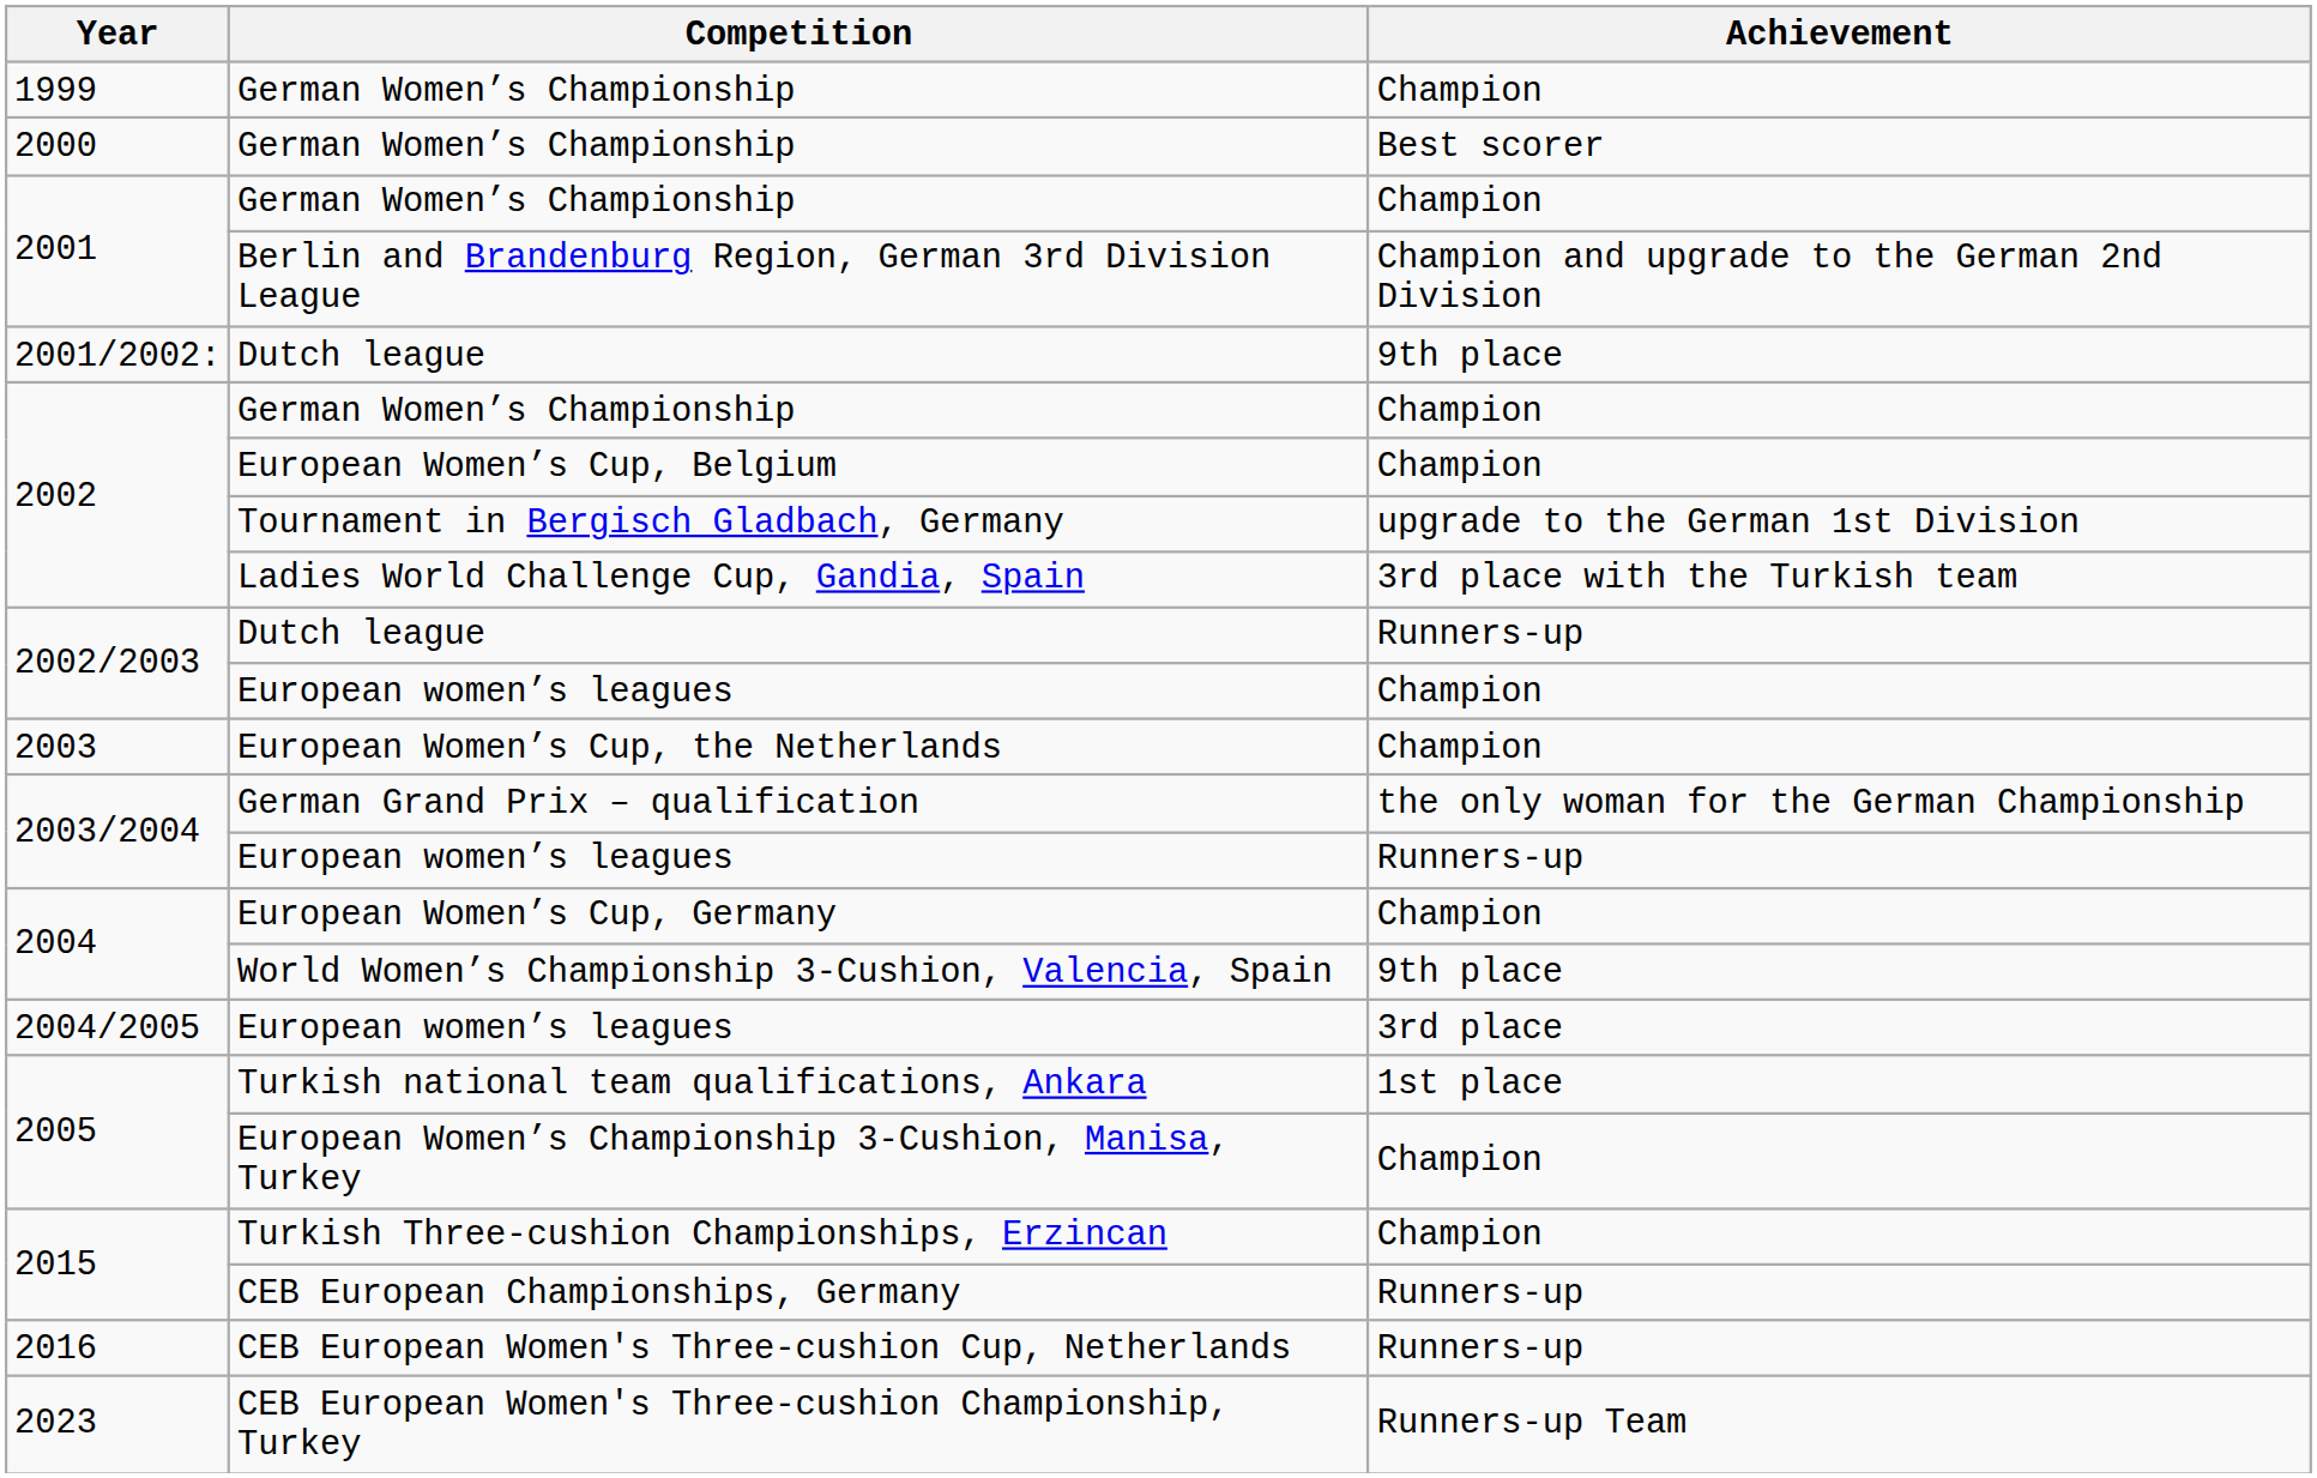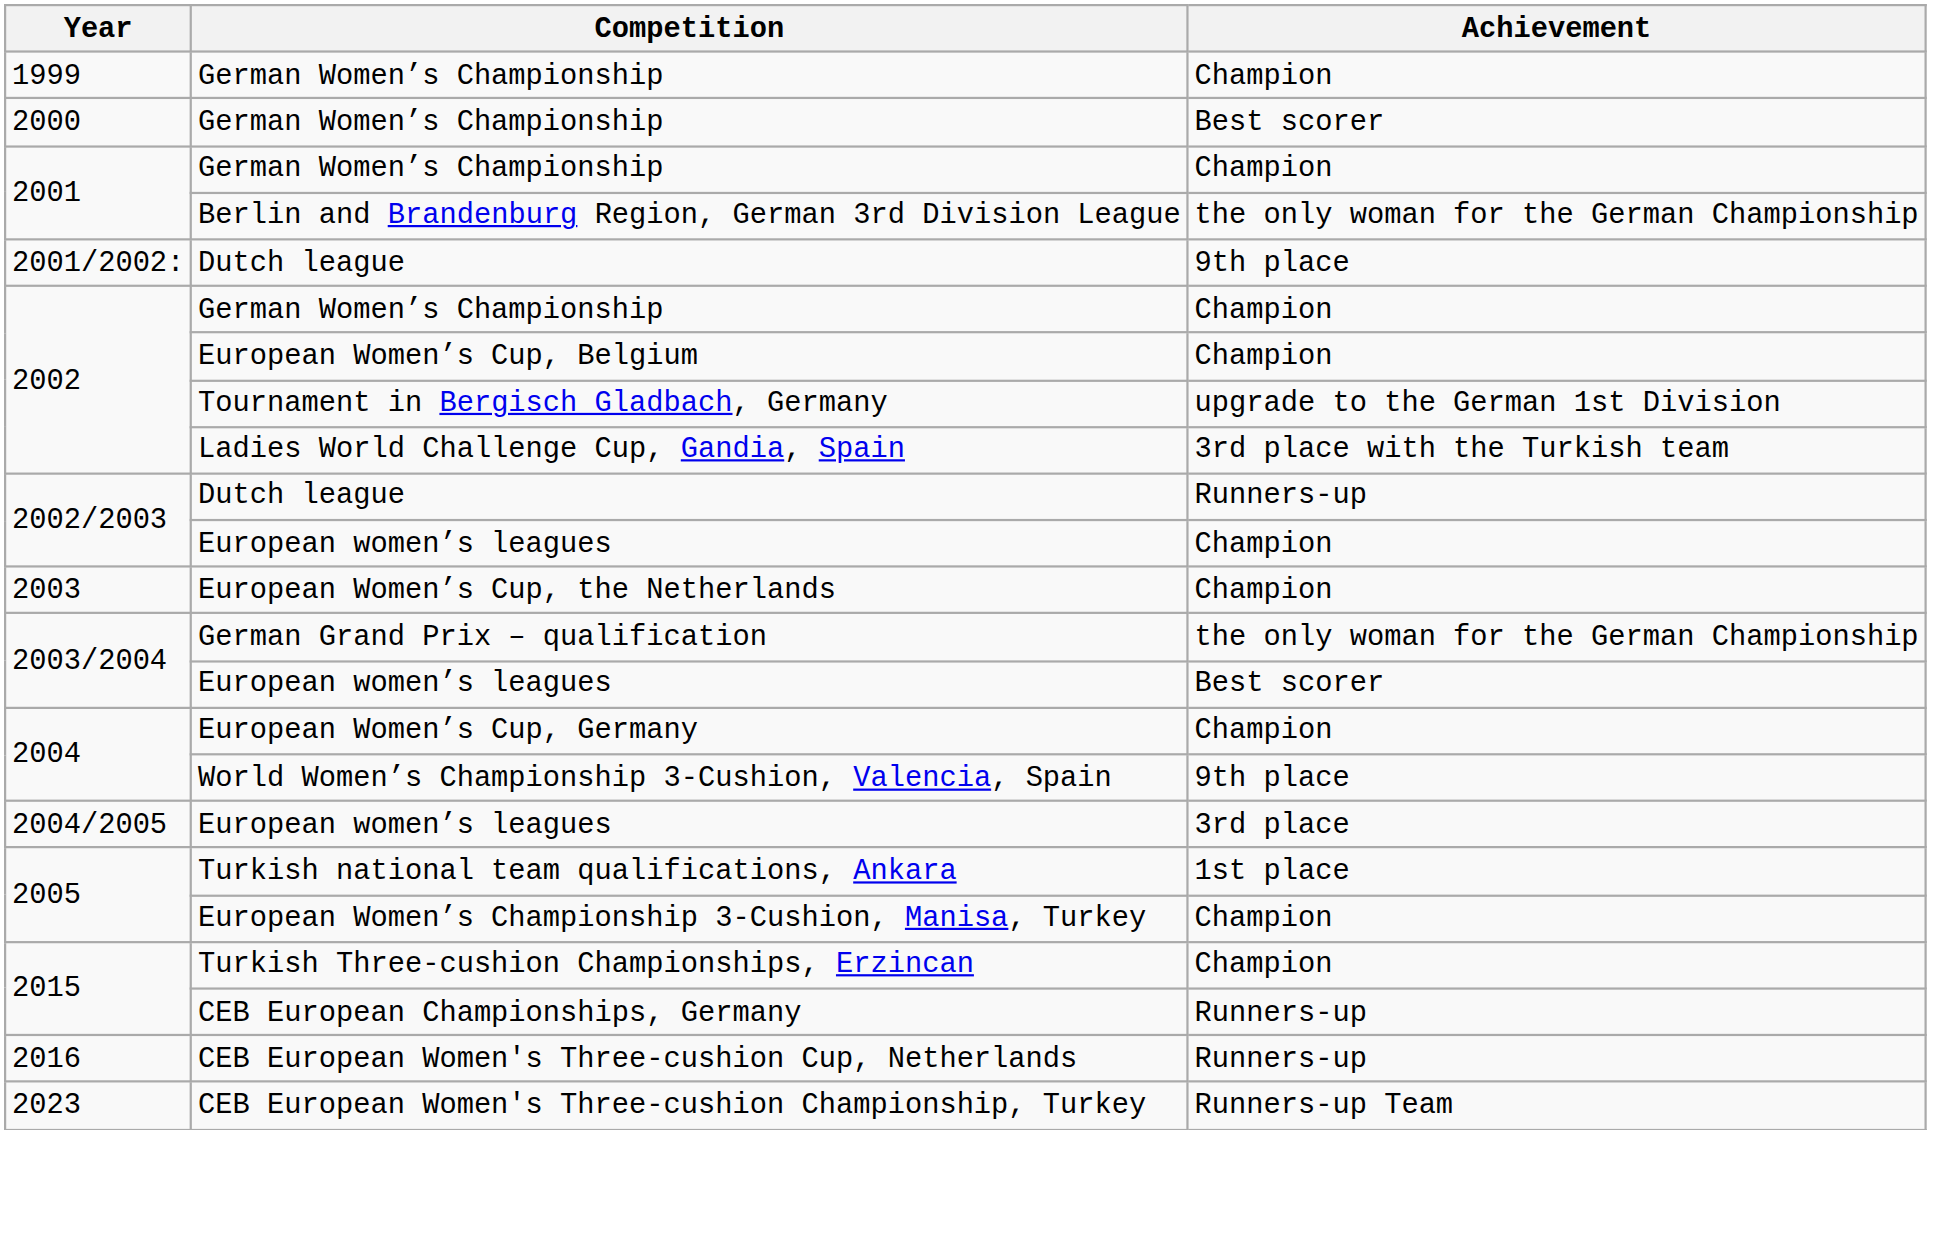 <table class=wikitable>
 <tr>
 <th>Year</th>
 <th>Competition</th>
 <th>Achievement</th>
 </tr>
 <tr>
 <td>1999</td>
 <td>German Women’s Championship</td>
 <td>Champion</td>
 </tr>
 <tr>
 <td>2000</td>
 <td>German Women’s Championship</td>
 <td>Best scorer</td>
 </tr>
 <tr>
 <td rowspan=2>2001</td>
 <td>German Women’s Championship</td>
 <td>Champion</td>
 </tr>
 <tr>
 <td>Berlin and <a href='#'>Brandenburg</a> Region, German 3rd Division League</td>
-<td>Champion and upgrade to the German 2nd Division</td>
+<td>the only woman for the German Championship</td>
 </tr>
 <tr>
 <td>2001/2002:</td>
 <td>Dutch league</td>
 <td>9th place</td>
 </tr>
 <tr>
 <td rowspan=4>2002</td>
 <td>German Women’s Championship</td>
 <td>Champion</td>
 </tr>
 <tr>
 <td>European Women’s Cup, Belgium</td>
 <td>Champion</td>
 </tr>
 <tr>
 <td>Tournament in <a href='#'>Bergisch Gladbach</a>, Germany</td>
 <td>upgrade to the German 1st Division</td>
 </tr>
 <tr>
 <td>Ladies World Challenge Cup, <a href='#'>Gandia</a>, <a href='#'>Spain</a></td>
 <td>3rd place with the Turkish team</td>
 </tr>
 <tr>
 <td rowspan=2>2002/2003</td>
 <td>Dutch league</td>
 <td>Runners-up</td>
 </tr>
 <tr>
 <td>European women’s leagues</td>
 <td>Champion</td>
 </tr>
 <tr>
 <td>2003</td>
 <td>European Women’s Cup, the Netherlands</td>
 <td>Champion</td>
 </tr>
 <tr>
 <td rowspan=2>2003/2004</td>
 <td>German Grand Prix – qualification</td>
 <td>the only woman for the German Championship</td>
 </tr>
 <tr>
 <td>European women’s leagues</td>
-<td>Runners-up</td>
+<td>Best scorer</td>
 </tr>
 <tr>
 <td rowspan=2>2004</td>
 <td>European Women’s Cup, Germany</td>
 <td>Champion</td>
 </tr>
 <tr>
 <td>World Women’s Championship 3-Cushion, <a href='#'>Valencia</a>, Spain</td>
 <td>9th place</td>
 </tr>
 <tr>
 <td>2004/2005</td>
 <td>European women’s leagues</td>
 <td>3rd place</td>
 </tr>
 <tr>
 <td rowspan=2>2005</td>
 <td>Turkish national team qualifications, <a href='#'>Ankara</a></td>
 <td>1st place</td>
 </tr>
 <tr>
 <td>European Women’s Championship 3-Cushion, <a href='#'>Manisa</a>, Turkey</td>
 <td>Champion</td>
 </tr>
 <tr>
 <td rowspan=2>2015</td>
 <td>Turkish Three-cushion Championships, <a href='#'>Erzincan</a></td>
 <td>Champion</td>
 </tr>
 <tr>
 <td>CEB European Championships, Germany</td>
 <td>Runners-up</td>
 </tr>
 <tr>
 <td>2016</td>
 <td>CEB European Women's Three-cushion Cup, Netherlands</td>
 <td>Runners-up</td>
 </tr>
 <tr>
 <td>2023</td>
 <td>CEB European Women's Three-cushion Championship, Turkey</td>
 <td>Runners-up Team</td>
 </tr>
 </table>
